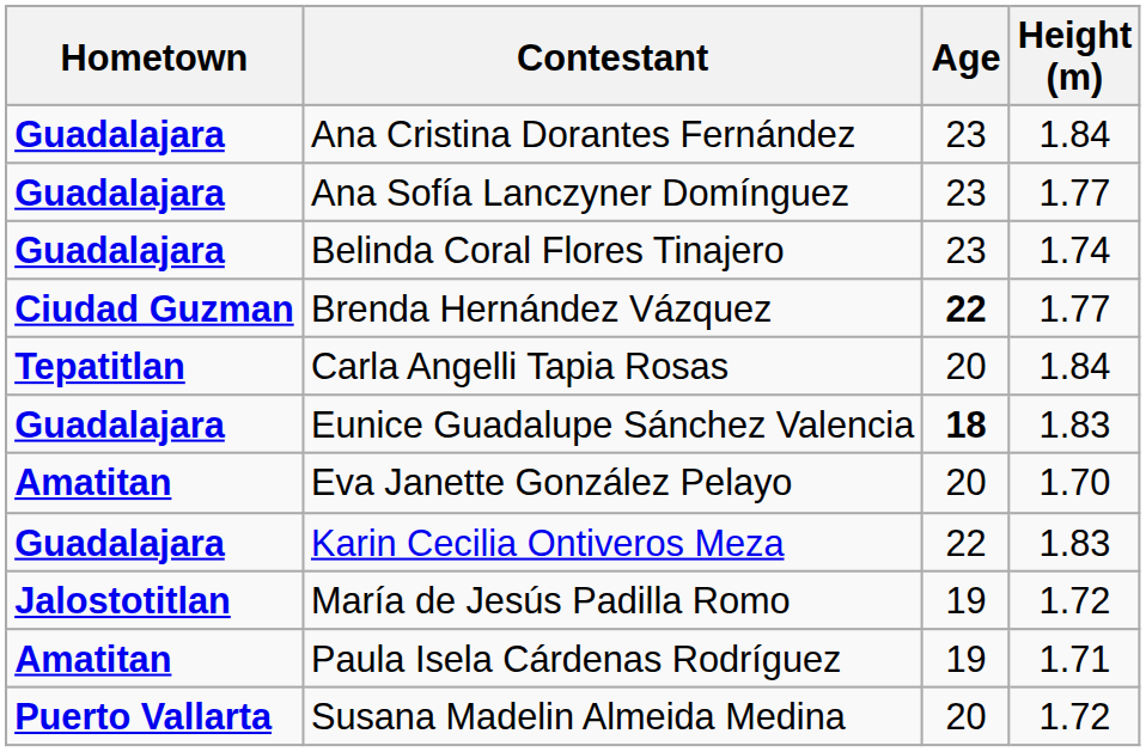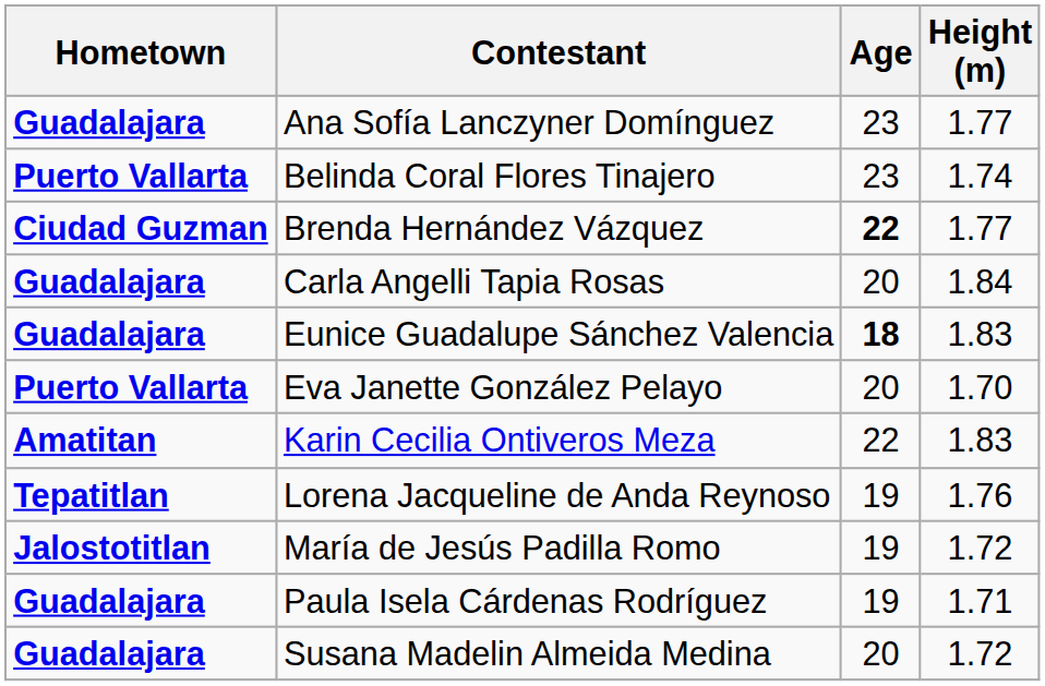 <table class="wikitable sortable" style="font-size: 95%;">
 <tr>
 <th>Hometown</th>
 <th>Contestant</th>
 <th>Age</th>
 <th>Height<br> (m)</th>
 </tr>
 <tr>
 <td><strong><a href='#'>Guadalajara</a></strong></td>
-<td>Ana Cristina Dorantes Fernández</td>
-<td align="center">23</td>
-<td align="center">1.84</td>
-</tr>
-<tr>
-<td><strong><a href='#'>Guadalajara</a></strong></td>
 <td>Ana Sofía Lanczyner Domínguez</td>
 <td align="center">23</td>
 <td align="center">1.77</td>
 </tr>
 <tr>
-<td><strong><a href='#'>Guadalajara</a></strong></td>
+<td><strong><a href='#'>Puerto Vallarta</a></strong></td>
 <td>Belinda Coral Flores Tinajero</td>
 <td align="center">23</td>
 <td align="center">1.74</td>
 </tr>
 <tr>
 <td><strong><a href='#'>Ciudad Guzman</a></strong></td>
 <td>Brenda Hernández Vázquez</td>
 <td align="center"><strong>22</strong></td>
 <td align="center">1.77</td>
 </tr>
 <tr>
-<td><strong><a href='#'>Tepatitlan</a></strong></td>
+<td><strong><a href='#'>Guadalajara</a></strong></td>
 <td>Carla Angelli Tapia Rosas</td>
 <td align="center">20</td>
 <td align="center">1.84</td>
 </tr>
 <tr>
 <td><strong><a href='#'>Guadalajara</a></strong></td>
 <td>Eunice Guadalupe Sánchez Valencia</td>
 <td align="center"><strong>18</strong></td>
 <td align="center">1.83</td>
 </tr>
 <tr>
-<td><strong><a href='#'>Amatitan</a></strong></td>
+<td><strong><a href='#'>Puerto Vallarta</a></strong></td>
 <td>Eva Janette González Pelayo</td>
 <td align="center">20</td>
 <td align="center">1.70</td>
 </tr>
 <tr>
-<td><strong><a href='#'>Guadalajara</a></strong></td>
+<td><strong><a href='#'>Amatitan</a></strong></td>
 <td><a href='#'>Karin Cecilia Ontiveros Meza</a></td>
 <td align="center">22</td>
 <td align="center">1.83</td>
+</tr>
+<tr>
+<td><strong><a href='#'>Tepatitlan</a></strong></td>
+<td>Lorena Jacqueline de Anda Reynoso</td>
+<td align="center">19</td>
+<td align="center">1.76</td>
 </tr>
 <tr>
 <td><strong><a href='#'>Jalostotitlan</a></strong></td>
 <td>María de Jesús Padilla Romo</td>
 <td align="center">19</td>
 <td align="center">1.72</td>
 </tr>
 <tr>
-<td><strong><a href='#'>Amatitan</a></strong></td>
+<td><strong><a href='#'>Guadalajara</a></strong></td>
 <td>Paula Isela Cárdenas Rodríguez</td>
 <td align="center">19</td>
 <td align="center">1.71</td>
 </tr>
 <tr>
-<td><strong><a href='#'>Puerto Vallarta</a></strong></td>
+<td><strong><a href='#'>Guadalajara</a></strong></td>
 <td>Susana Madelin Almeida Medina</td>
 <td align="center">20</td>
 <td align="center">1.72</td>
 </tr>
 </table>
